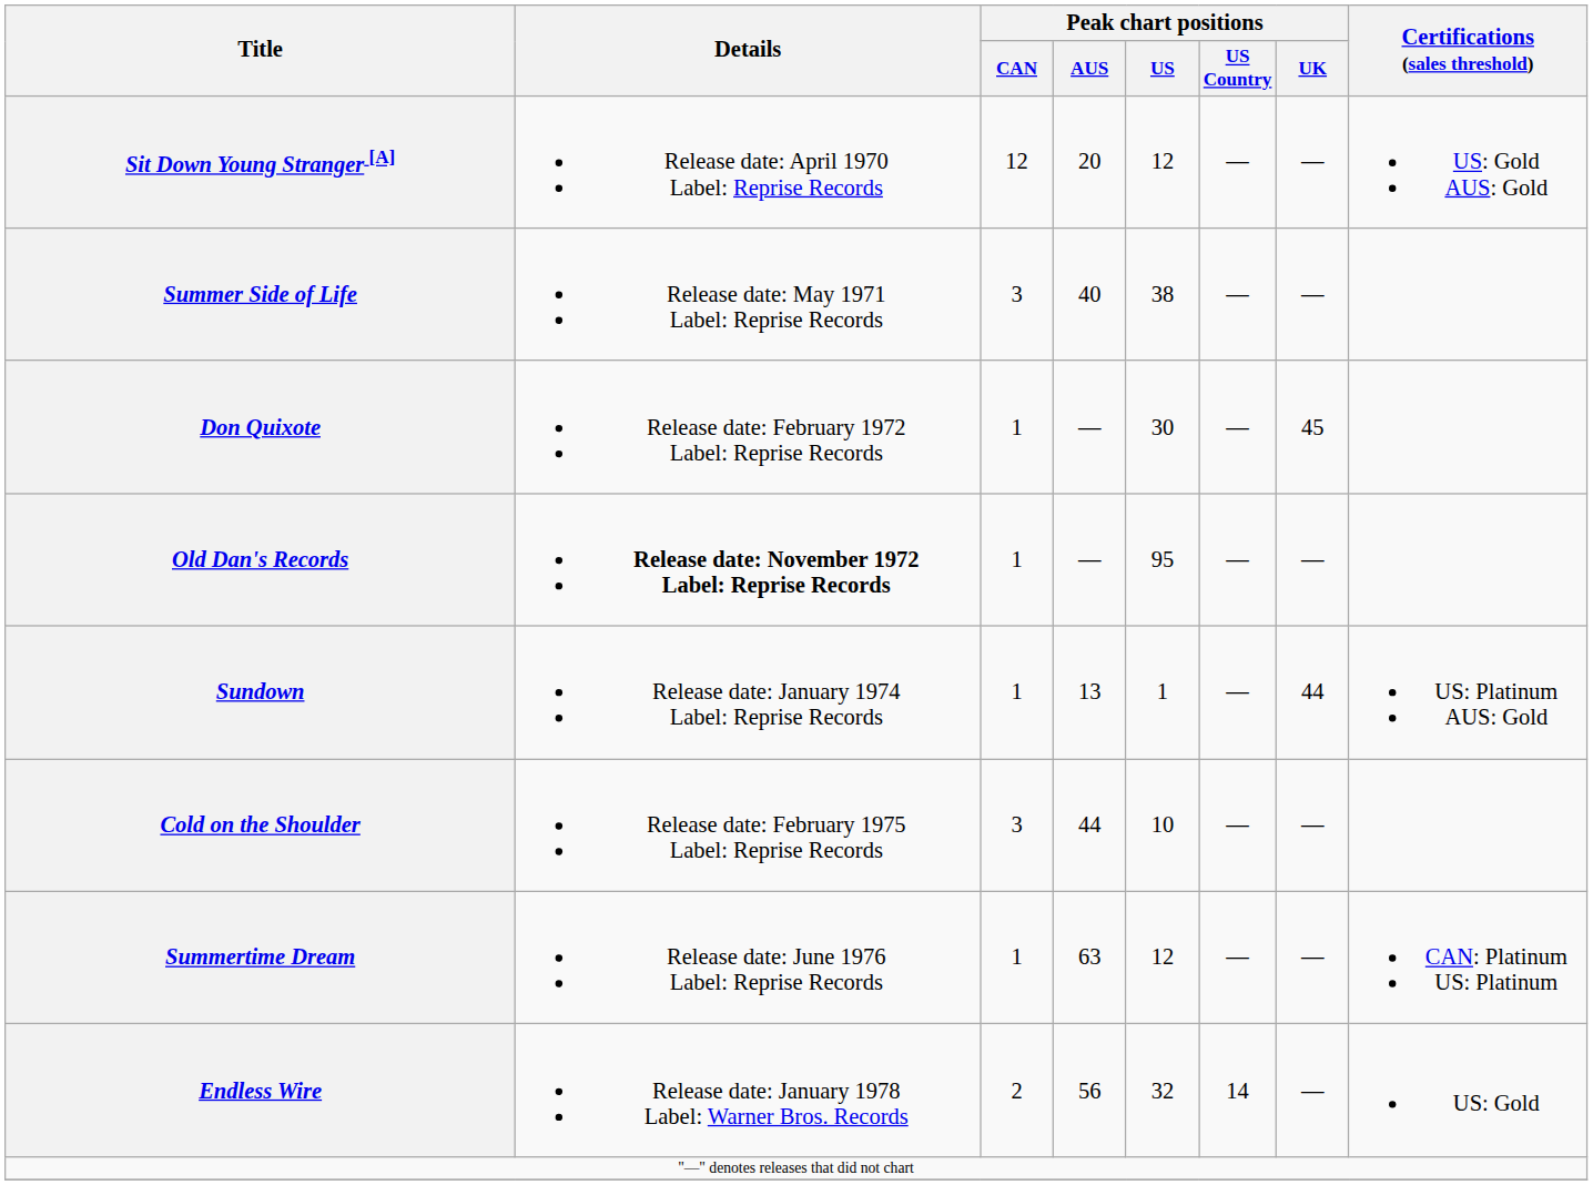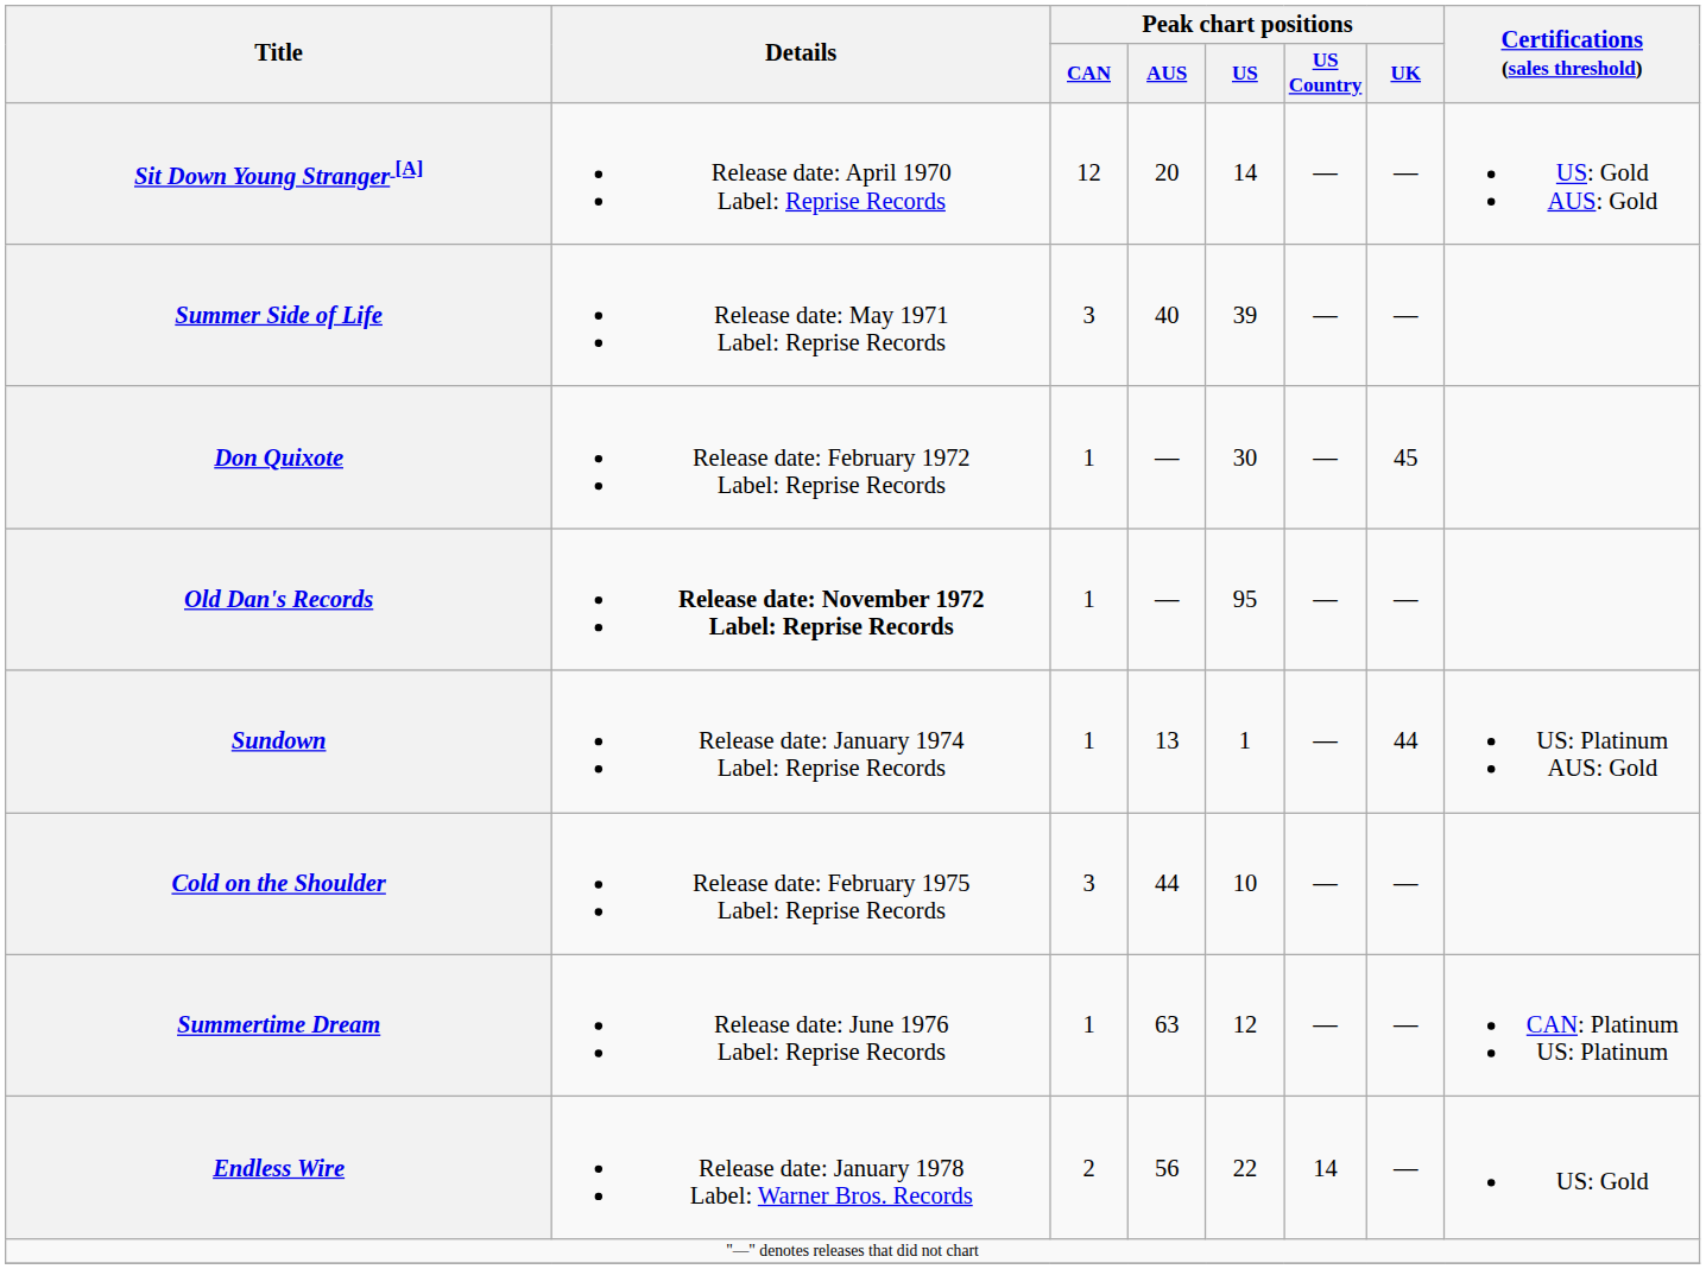 <table class="wikitable plainrowheaders" style="text-align:center;">
 <tr>
 <th rowspan="2" style="width:22em;">Title</th>
 <th rowspan="2" style="width:20em;">Details</th>
 <th colspan="5">Peak chart positions</th>
 <th rowspan="2" style="width:10em;"><a href='#'>Certifications</a><br><small>(<a href='#'>sales threshold</a>)</small></th>
 </tr>
 <tr style="font-size:smaller;">
 <th width="45"><a href='#'>CAN</a><br></th>
 <th width="45"><a href='#'>AUS</a><br></th>
 <th width="45"><a href='#'>US</a><br></th>
 <th width="45"><a href='#'>US Country</a><br></th>
 <th width="45"><a href='#'>UK</a><br></th>
 </tr>
 <tr>
 <th scope="row"><em><a href='#'>Sit Down Young Stranger</a></em><sup><a href='#'> <strong>[A]</strong></a></sup></th>
 <td><br><ul><li>Release date: April 1970</li><li>Label: <a href='#'>Reprise Records</a></li></ul></td>
 <td>12</td>
 <td>20</td>
-<td>12</td>
+<td>14</td>
 <td>—</td>
 <td>—</td>
 <td><br><ul><li><a href='#'>US</a>: Gold</li><li><a href='#'>AUS</a>: Gold</li></ul></td>
 </tr>
 <tr>
 <th scope="row"><em><a href='#'>Summer Side of Life</a></em></th>
 <td><br><ul><li>Release date: May 1971</li><li>Label: Reprise Records</li></ul></td>
 <td>3</td>
 <td>40</td>
-<td>38</td>
+<td>39</td>
 <td>—</td>
 <td>—</td>
 <td></td>
 </tr>
 <tr>
 <th scope="row"><em><a href='#'>Don Quixote</a></em></th>
 <td><br><ul><li>Release date: February 1972</li><li>Label: Reprise Records</li></ul></td>
 <td>1</td>
 <td>—</td>
 <td>30</td>
 <td>—</td>
 <td>45</td>
 <td></td>
 </tr>
 <tr>
 <th scope="row"><em><a href='#'>Old Dan's Records</a></em></th>
 <td><strong><br><ul><li>Release date: November 1972</li><li>Label: Reprise Records</li></ul></strong></td>
 <td>1</td>
 <td>—</td>
 <td>95</td>
 <td>—</td>
 <td>—</td>
 <td></td>
 </tr>
 <tr>
 <th scope="row"><em><a href='#'>Sundown</a></em></th>
 <td><br><ul><li>Release date: January 1974</li><li>Label: Reprise Records</li></ul></td>
 <td>1</td>
 <td>13</td>
 <td>1</td>
 <td>—</td>
 <td>44</td>
 <td><br><ul><li>US: Platinum</li><li>AUS: Gold</li></ul></td>
 </tr>
 <tr>
 <th scope="row"><em><a href='#'>Cold on the Shoulder</a></em></th>
 <td><br><ul><li>Release date: February 1975</li><li>Label: Reprise Records</li></ul></td>
 <td>3</td>
 <td>44</td>
 <td>10</td>
 <td>—</td>
 <td>—</td>
 <td></td>
 </tr>
 <tr>
 <th scope="row"><em><a href='#'>Summertime Dream</a></em></th>
 <td><br><ul><li>Release date: June 1976</li><li>Label: Reprise Records</li></ul></td>
 <td>1</td>
 <td>63</td>
 <td>12</td>
 <td>—</td>
 <td>—</td>
 <td><br><ul><li><a href='#'>CAN</a>: Platinum</li><li>US: Platinum</li></ul></td>
 </tr>
 <tr>
 <th scope="row"><em><a href='#'>Endless Wire</a></em></th>
 <td><br><ul><li>Release date: January 1978</li><li>Label: <a href='#'>Warner Bros. Records</a></li></ul></td>
 <td>2</td>
 <td>56</td>
-<td>32</td>
+<td>22</td>
 <td>14</td>
 <td>—</td>
 <td><br><ul><li>US: Gold</li></ul></td>
 </tr>
 <tr>
 <td colspan="8" style="font-size: 8pt">"—" denotes releases that did not chart</td>
 </tr>
 <tr>
 </tr>
 </table>
